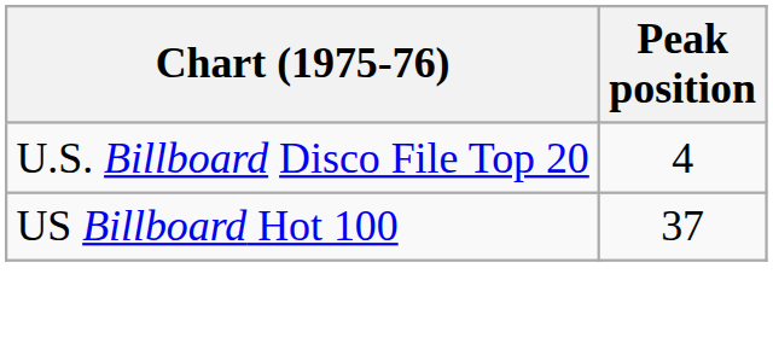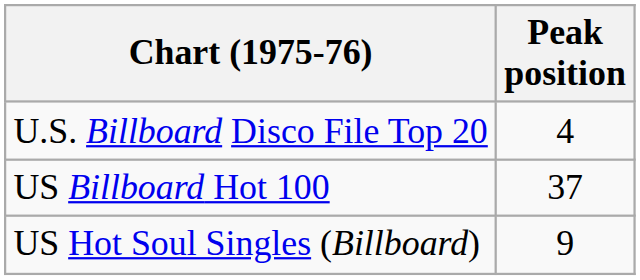 <table class="wikitable sortable">
 <tr>
 <th>Chart (1975-76)</th>
 <th>Peak<br>position</th>
 </tr>
 <tr>
 <td>U.S. <em><a href='#'>Billboard</a></em> <a href='#'>Disco File Top 20</a></td>
 <td style="text-align:center;">4</td>
 </tr>
 <tr>
 <td>US <a href='#'><em>Billboard</em> Hot 100</a></td>
 <td align="center">37</td>
 </tr>
+<tr>
+<td>US <a href='#'>Hot Soul Singles</a> (<em>Billboard</em>)</td>
+<td align="center">9</td>
+</tr>
 </table>
